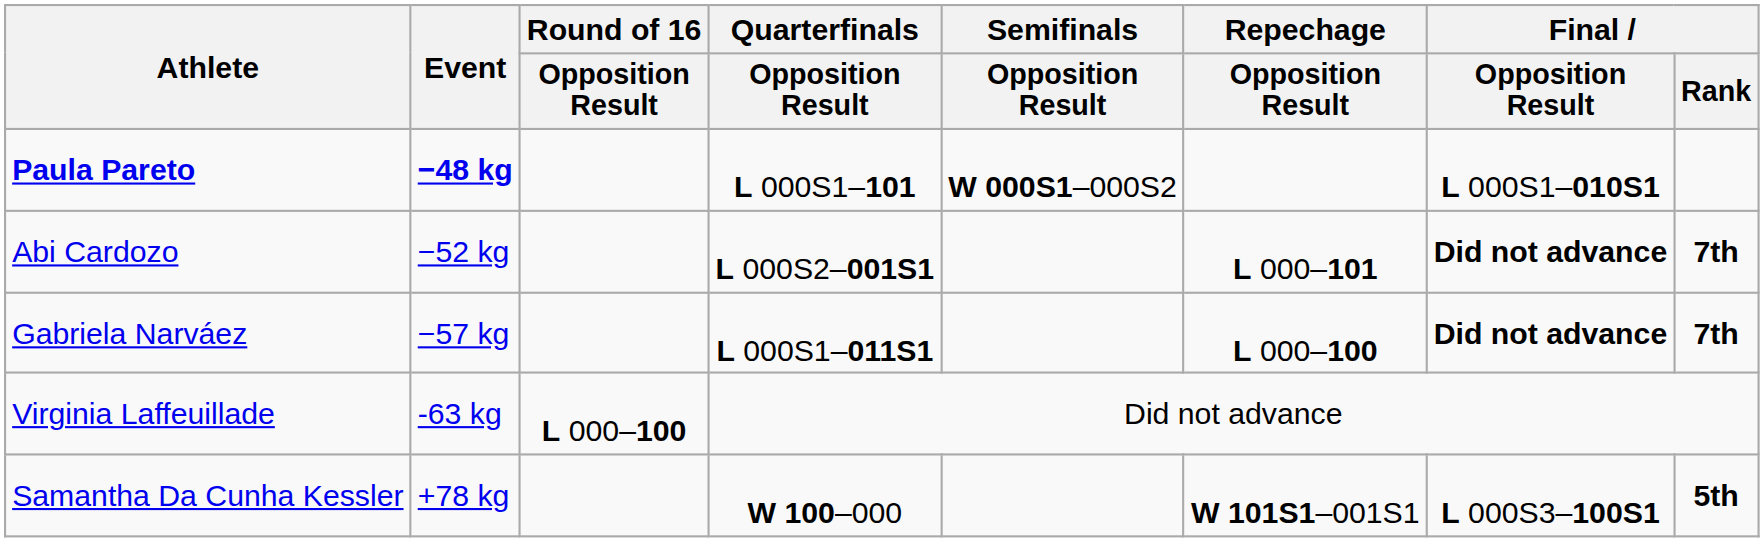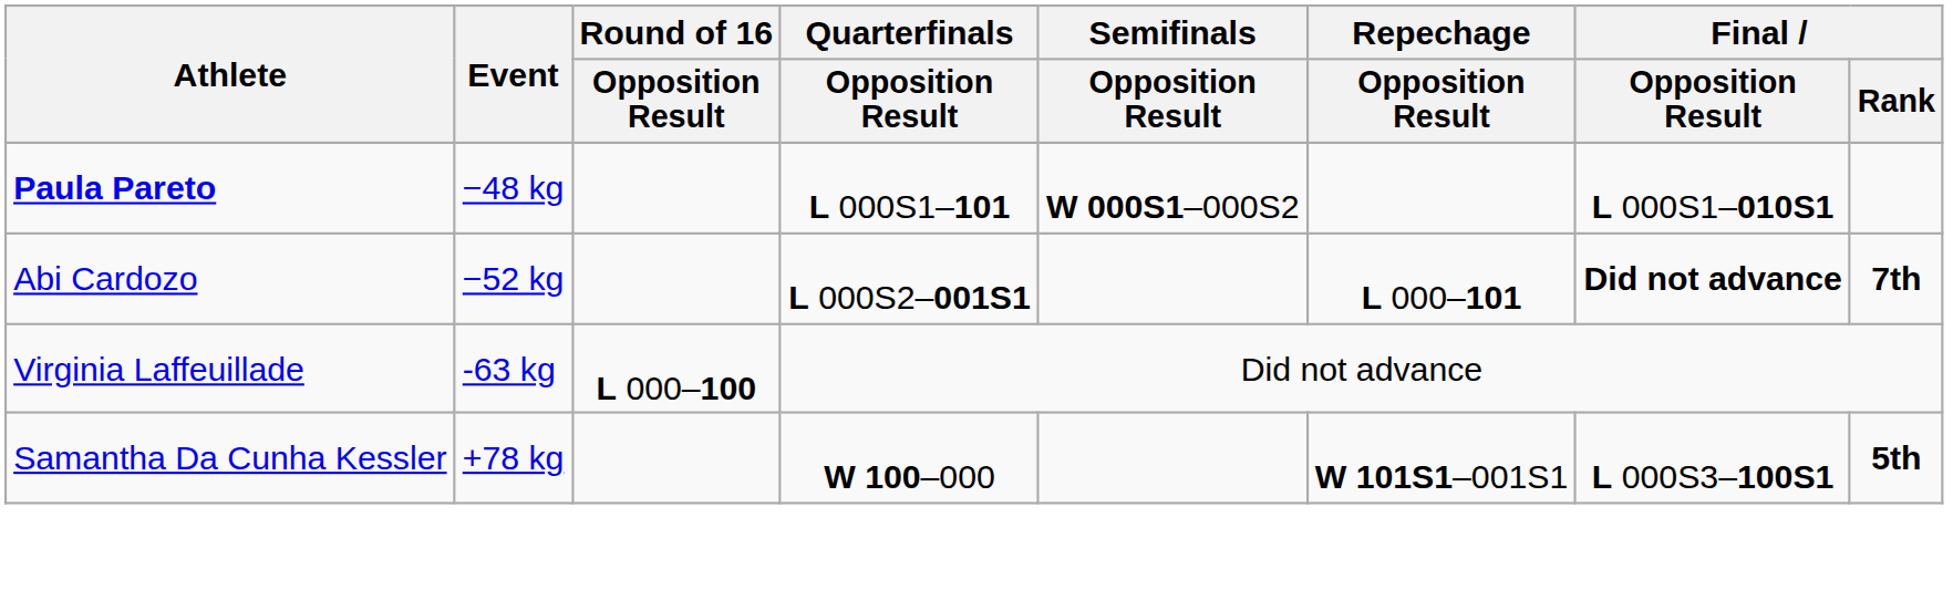 <table class="wikitable" style="font-size:90%">
 <tr>
 <th rowspan=2>Athlete</th>
 <th rowspan=2>Event</th>
 <th>Round of 16</th>
 <th>Quarterfinals</th>
 <th>Semifinals</th>
 <th>Repechage</th>
 <th colspan=2>Final / </th>
 </tr>
 <tr style="font-size:95%">
 <th>Opposition<br>Result</th>
 <th>Opposition<br>Result</th>
 <th>Opposition<br>Result</th>
 <th>Opposition<br>Result</th>
 <th>Opposition<br>Result</th>
 <th>Rank</th>
 </tr>
 <tr align=center>
 <td align=left><strong><a href='#'>Paula Pareto</a></strong></td>
-<td align=left><strong><a href='#'>−48 kg</a></strong></td>
+<td align=left><a href='#'>−48 kg</a></td>
 <td></td>
 <td><br><strong>L</strong> 000S1–<strong>101</strong></td>
 <td><br><strong>W</strong> <strong>000S1</strong>–000S2</td>
 <td></td>
 <td><br><strong>L</strong>  000S1–<strong>010S1</strong></td>
 <td></td>
 </tr>
 <tr align=center>
 <td align=left><a href='#'>Abi Cardozo</a></td>
 <td align=left><a href='#'>−52 kg</a></td>
 <td></td>
 <td><br><strong>L</strong> 000S2–<strong>001S1</strong></td>
 <td></td>
 <td><br><strong>L</strong> 000–<strong>101</strong></td>
-<td><strong>Did not advance</strong></td>
-<td><strong>7th</strong></td>
-</tr>
-<tr align=center>
-<td align=left><a href='#'>Gabriela Narváez</a></td>
-<td align=left><a href='#'>−57 kg</a></td>
-<td></td>
-<td><br><strong>L</strong> 000S1–<strong>011S1</strong></td>
-<td></td>
-<td><br><strong>L</strong> 000–<strong>100</strong></td>
 <td><strong>Did not advance</strong></td>
 <td><strong>7th</strong></td>
 </tr>
 <tr align=center>
 <td align=left><a href='#'>Virginia Laffeuillade</a></td>
 <td align=left><a href='#'>-63 kg</a></td>
 <td><br><strong>L</strong> 000–<strong>100</strong></td>
 <td colspan=5>Did not advance</td>
 </tr>
 <tr align=center>
 <td align=left><a href='#'>Samantha Da Cunha Kessler</a></td>
 <td align=left><a href='#'>+78 kg</a></td>
 <td></td>
 <td><br><strong>W</strong> <strong>100</strong>–000</td>
 <td></td>
 <td><br><strong>W</strong> <strong>101S1</strong>–001S1</td>
 <td><br><strong>L</strong> 000S3–<strong>100S1</strong></td>
 <td><strong>5th</strong></td>
 </tr>
 </table>
